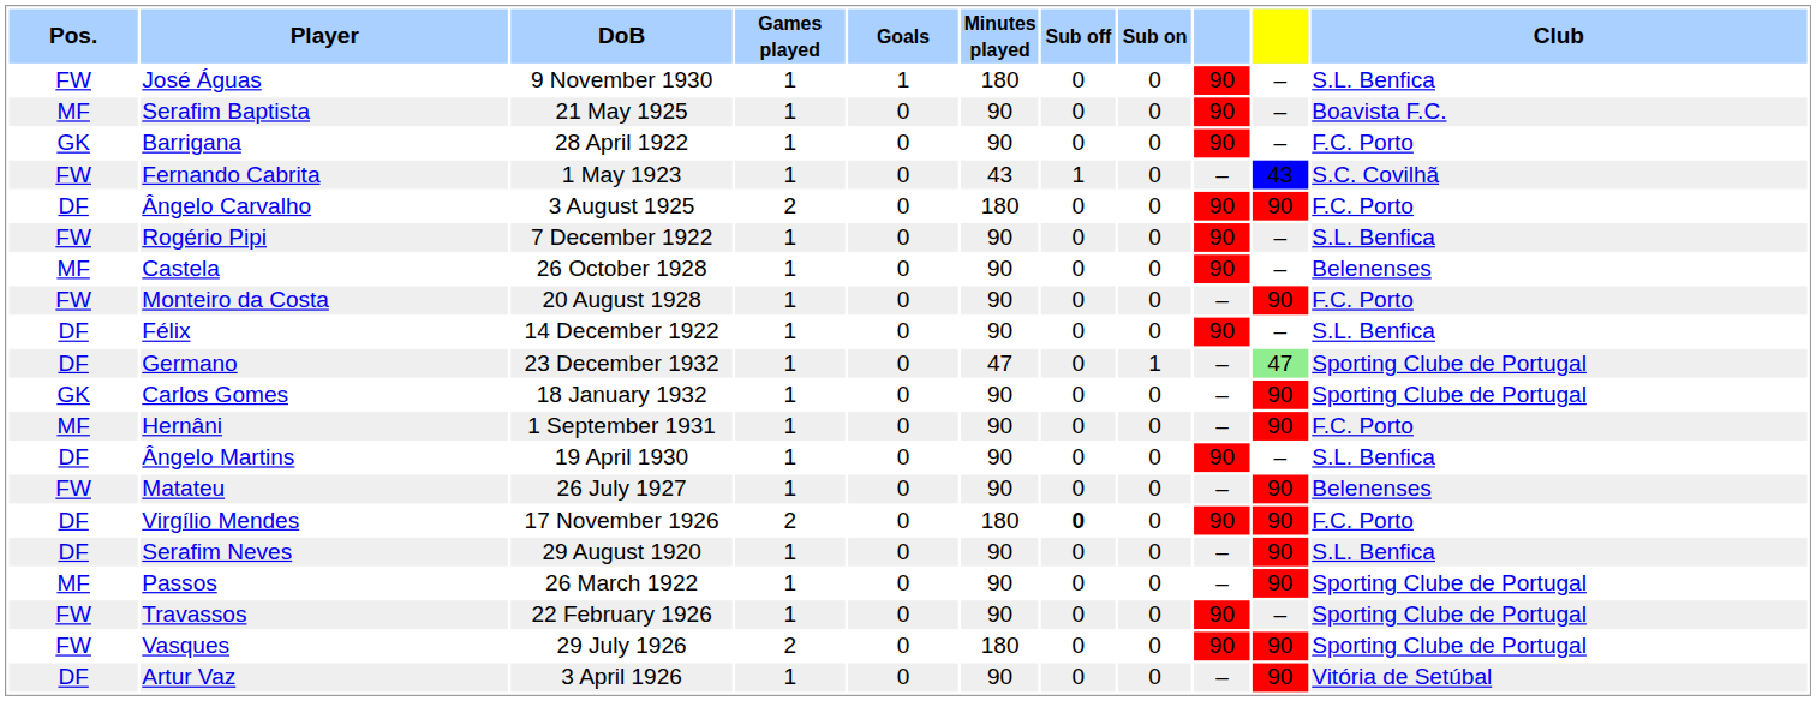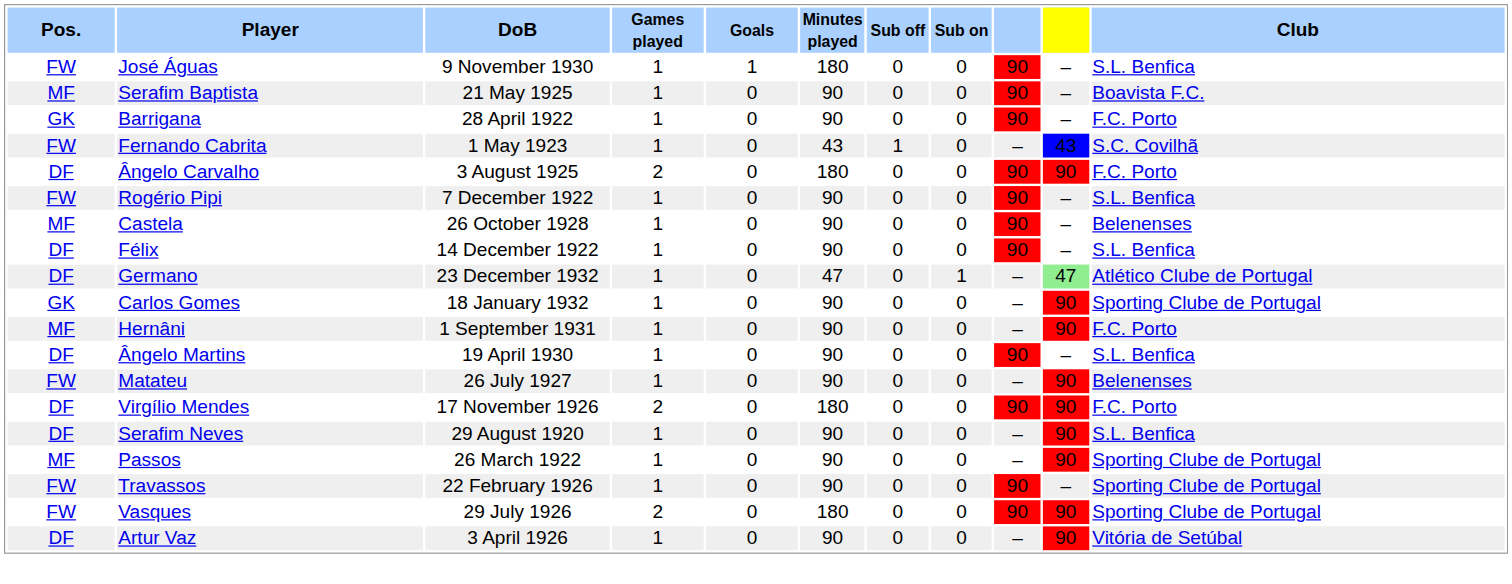 <table border="0" width="100%" style="border: 1px solid #999; background-color:#FFFFFF; text-align:center">
 <tr align="center" bgcolor="#AAD0FF">
 <th width=7%>Pos.</th>
 <th width=20%>Player</th>
 <th width=12%>DoB</th>
 <th width=6%><small>Games<br>played</small></th>
 <th width=6%><small>Goals</small></th>
 <th width=4%><small>Minutes<br>played</small></th>
 <th width=4%><small>Sub off</small></th>
 <th width=4%><small>Sub on</small></th>
 <th width=3%></th>
 <th width=3% bgcolor=yellow></th>
 <th width=27%>Club</th>
 </tr>
 <tr>
 <td><a href='#'>FW</a></td>
 <td align="left"><a href='#'>José Águas</a></td>
 <td>9 November 1930</td>
 <td>1</td>
 <td>1</td>
 <td>180</td>
 <td>0</td>
 <td>0</td>
 <td bgcolor=red>90</td>
 <td>–</td>
 <td align="left"> <a href='#'>S.L. Benfica</a></td>
 </tr>
 <tr bgcolor="#EFEFEF">
 <td><a href='#'>MF</a></td>
 <td align="left"><a href='#'>Serafim Baptista</a></td>
 <td>21 May 1925</td>
 <td>1</td>
 <td>0</td>
 <td>90</td>
 <td>0</td>
 <td>0</td>
 <td bgcolor=red>90</td>
 <td>–</td>
 <td align="left"> <a href='#'>Boavista F.C.</a></td>
 </tr>
 <tr>
 <td><a href='#'>GK</a></td>
 <td align="left"><a href='#'>Barrigana</a></td>
 <td>28 April 1922</td>
 <td>1</td>
 <td>0</td>
 <td>90</td>
 <td>0</td>
 <td>0</td>
 <td bgcolor=red>90</td>
 <td>–</td>
 <td align="left"> <a href='#'>F.C. Porto</a></td>
 </tr>
 <tr bgcolor="#EFEFEF">
 <td><a href='#'>FW</a></td>
 <td align="left"><a href='#'>Fernando Cabrita</a></td>
 <td>1 May 1923</td>
 <td>1</td>
 <td>0</td>
 <td>43</td>
 <td>1</td>
 <td>0</td>
 <td>–</td>
 <td bgcolor=blue>43</td>
 <td align="left"> <a href='#'>S.C. Covilhã</a></td>
 </tr>
 <tr>
 <td><a href='#'>DF</a></td>
 <td align="left"><a href='#'>Ângelo Carvalho</a></td>
 <td>3 August 1925</td>
 <td>2</td>
 <td>0</td>
 <td>180</td>
 <td>0</td>
 <td>0</td>
 <td bgcolor=red>90</td>
 <td bgcolor=red>90</td>
 <td align="left"> <a href='#'>F.C. Porto</a></td>
 </tr>
 <tr bgcolor="#EFEFEF">
 <td><a href='#'>FW</a></td>
 <td align="left"><a href='#'>Rogério Pipi</a></td>
 <td>7 December 1922</td>
 <td>1</td>
 <td>0</td>
 <td>90</td>
 <td>0</td>
 <td>0</td>
 <td bgcolor=red>90</td>
 <td>–</td>
 <td align="left"> <a href='#'>S.L. Benfica</a></td>
 </tr>
 <tr>
 <td><a href='#'>MF</a></td>
 <td align="left"><a href='#'>Castela</a></td>
 <td>26 October 1928</td>
 <td>1</td>
 <td>0</td>
 <td>90</td>
 <td>0</td>
 <td>0</td>
 <td bgcolor=red>90</td>
 <td>–</td>
 <td align="left"> <a href='#'>Belenenses</a></td>
 </tr>
-<tr bgcolor="#EFEFEF">
-<td><a href='#'>FW</a></td>
-<td align="left"><a href='#'>Monteiro da Costa</a></td>
-<td>20 August 1928</td>
-<td>1</td>
-<td>0</td>
-<td>90</td>
-<td>0</td>
-<td>0</td>
-<td>–</td>
-<td bgcolor=red>90</td>
-<td align="left"> <a href='#'>F.C. Porto</a></td>
-</tr>
 <tr>
 <td><a href='#'>DF</a></td>
 <td align="left"><a href='#'>Félix</a></td>
 <td>14 December 1922</td>
 <td>1</td>
 <td>0</td>
 <td>90</td>
 <td>0</td>
 <td>0</td>
 <td bgcolor=red>90</td>
 <td>–</td>
 <td align="left"> <a href='#'>S.L. Benfica</a></td>
 </tr>
 <tr bgcolor="#EFEFEF">
 <td><a href='#'>DF</a></td>
 <td align="left"><a href='#'>Germano</a></td>
 <td>23 December 1932</td>
 <td>1</td>
 <td>0</td>
 <td>47</td>
 <td>0</td>
 <td>1</td>
 <td>–</td>
 <td bgcolor=lightgreen>47</td>
-<td align="left"> <a href='#'>Sporting Clube de Portugal</a></td>
+<td align="left"> <a href='#'>Atlético Clube de Portugal</a></td>
 </tr>
 <tr>
 <td><a href='#'>GK</a></td>
 <td align="left"><a href='#'>Carlos Gomes</a></td>
 <td>18 January 1932</td>
 <td>1</td>
 <td>0</td>
 <td>90</td>
 <td>0</td>
 <td>0</td>
 <td>–</td>
 <td bgcolor=red>90</td>
 <td align="left"> <a href='#'>Sporting Clube de Portugal</a></td>
 </tr>
 <tr bgcolor="#EFEFEF">
 <td><a href='#'>MF</a></td>
 <td align="left"><a href='#'>Hernâni</a></td>
 <td>1 September 1931</td>
 <td>1</td>
 <td>0</td>
 <td>90</td>
 <td>0</td>
 <td>0</td>
 <td>–</td>
 <td bgcolor=red>90</td>
 <td align="left"> <a href='#'>F.C. Porto</a></td>
 </tr>
 <tr>
 <td><a href='#'>DF</a></td>
 <td align="left"><a href='#'>Ângelo Martins</a></td>
 <td>19 April 1930</td>
 <td>1</td>
 <td>0</td>
 <td>90</td>
 <td>0</td>
 <td>0</td>
 <td bgcolor=red>90</td>
 <td>–</td>
 <td align="left"> <a href='#'>S.L. Benfica</a></td>
 </tr>
 <tr bgcolor="#EFEFEF">
 <td><a href='#'>FW</a></td>
 <td align="left"><a href='#'>Matateu</a></td>
 <td>26 July 1927</td>
 <td>1</td>
 <td>0</td>
 <td>90</td>
 <td>0</td>
 <td>0</td>
 <td>–</td>
 <td bgcolor=red>90</td>
 <td align="left"> <a href='#'>Belenenses</a></td>
 </tr>
 <tr>
 <td><a href='#'>DF</a></td>
 <td align="left"><a href='#'>Virgílio Mendes</a></td>
 <td>17 November 1926</td>
 <td>2</td>
 <td>0</td>
 <td>180</td>
-<td><strong>0</strong></td>
+<td>0</td>
 <td>0</td>
 <td bgcolor=red>90</td>
 <td bgcolor=red>90</td>
 <td align="left"> <a href='#'>F.C. Porto</a></td>
 </tr>
 <tr bgcolor="#EFEFEF">
 <td><a href='#'>DF</a></td>
 <td align="left"><a href='#'>Serafim Neves</a></td>
 <td>29 August 1920</td>
 <td>1</td>
 <td>0</td>
 <td>90</td>
 <td>0</td>
 <td>0</td>
 <td>–</td>
 <td bgcolor=red>90</td>
 <td align="left"> <a href='#'>S.L. Benfica</a></td>
 </tr>
 <tr>
 <td><a href='#'>MF</a></td>
 <td align="left"><a href='#'>Passos</a></td>
 <td>26 March 1922</td>
 <td>1</td>
 <td>0</td>
 <td>90</td>
 <td>0</td>
 <td>0</td>
 <td>–</td>
 <td bgcolor=red>90</td>
 <td align="left"> <a href='#'>Sporting Clube de Portugal</a></td>
 </tr>
 <tr bgcolor="#EFEFEF">
 <td><a href='#'>FW</a></td>
 <td align="left"><a href='#'>Travassos</a></td>
 <td>22 February 1926</td>
 <td>1</td>
 <td>0</td>
 <td>90</td>
 <td>0</td>
 <td>0</td>
 <td bgcolor=red>90</td>
 <td>–</td>
 <td align="left"> <a href='#'>Sporting Clube de Portugal</a></td>
 </tr>
 <tr>
 <td><a href='#'>FW</a></td>
 <td align="left"><a href='#'>Vasques</a></td>
 <td>29 July 1926</td>
 <td>2</td>
 <td>0</td>
 <td>180</td>
 <td>0</td>
 <td>0</td>
 <td bgcolor=red>90</td>
 <td bgcolor=red>90</td>
 <td align="left"> <a href='#'>Sporting Clube de Portugal</a></td>
 </tr>
 <tr bgcolor="#EFEFEF">
 <td><a href='#'>DF</a></td>
 <td align="left"><a href='#'>Artur Vaz</a></td>
 <td>3 April 1926</td>
 <td>1</td>
 <td>0</td>
 <td>90</td>
 <td>0</td>
 <td>0</td>
 <td>–</td>
 <td bgcolor=red>90</td>
 <td align="left"> <a href='#'>Vitória de Setúbal</a></td>
 </tr>
 </table>
